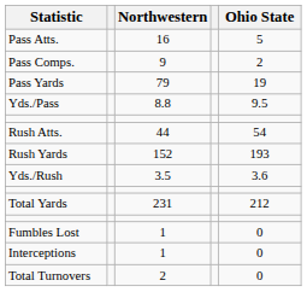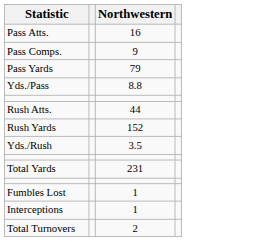 <table class="wikitable">
 <tr>
 <th scope="col" align="left" width="100px">Statistic</th>
 <th></th>
 <th scope="col" text-align="center" width="80px">Northwestern</th>
 <th></th>
-<th scope="col" text-align="center" width="80px">Ohio State</th>
 </tr>
 <tr>
 <td style="font-size:85%;">Pass Atts.</td>
 <td></td>
 <td style="text-align: center; font-size:85%;">16</td>
 <td></td>
-<td style="text-align: center; font-size:85%;">5</td>
 </tr>
 <tr>
 <td style="font-size:85%;">Pass Comps.</td>
 <td></td>
 <td style="text-align: center; font-size:85%;">9</td>
 <td></td>
-<td style="text-align: center; font-size:85%;">2</td>
 </tr>
 <tr>
 <td style="font-size:85%;">Pass Yards</td>
 <td></td>
 <td style="text-align: center; font-size:85%;">79</td>
 <td></td>
-<td style="text-align: center; font-size:85%;">19</td>
 </tr>
 <tr>
 <td style="font-size:85%;">Yds./Pass</td>
 <td></td>
 <td style="text-align: center; font-size:85%;">8.8</td>
 <td></td>
-<td style="text-align: center; font-size:85%;">9.5</td>
 </tr>
 <tr>
-<td></td>
 <td></td>
 <td></td>
 <td></td>
 <td></td>
 </tr>
 <tr>
 <td style="font-size:85%;">Rush Atts.</td>
 <td></td>
 <td style="text-align: center; font-size:85%;">44</td>
 <td></td>
-<td style="text-align: center; font-size:85%;">54</td>
 </tr>
 <tr>
 <td style="font-size:85%;">Rush Yards</td>
 <td></td>
 <td style="text-align: center; font-size:85%;">152</td>
 <td></td>
-<td style="text-align: center; font-size:85%;">193</td>
 </tr>
 <tr>
 <td style="font-size:85%;">Yds./Rush</td>
 <td></td>
 <td style="text-align: center; font-size:85%;">3.5</td>
 <td></td>
-<td style="text-align: center; font-size:85%;">3.6</td>
 </tr>
 <tr>
-<td></td>
 <td></td>
 <td></td>
 <td></td>
 <td></td>
 </tr>
 <tr>
 <td style="font-size:85%;">Total Yards</td>
 <td></td>
 <td style="text-align: center; font-size:85%;">231</td>
 <td></td>
-<td style="text-align: center; font-size:85%;">212</td>
 </tr>
 <tr>
-<td></td>
 <td></td>
 <td></td>
 <td></td>
 <td></td>
 </tr>
 <tr>
 <td style="font-size:85%;">Fumbles Lost</td>
 <td></td>
 <td style="text-align: center; font-size:85%;">1</td>
 <td></td>
-<td style="text-align: center; font-size:85%;">0</td>
 </tr>
 <tr>
 <td style="font-size:85%;">Interceptions</td>
 <td></td>
 <td style="text-align: center; font-size:85%;">1</td>
 <td></td>
-<td style="text-align: center; font-size:85%;">0</td>
 </tr>
 <tr>
 <td style="font-size:85%;">Total Turnovers</td>
 <td></td>
 <td style="text-align: center; font-size:85%;">2</td>
 <td></td>
-<td style="text-align: center; font-size:85%;">0</td>
 </tr>
 </table>
